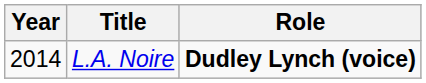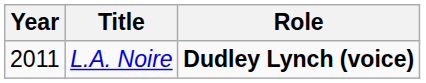 <table class="wikitable sortable">
 <tr>
 <th>Year</th>
 <th>Title</th>
 <th>Role</th>
 </tr>
 <tr>
-<td>2014</td>
+<td>2011</td>
 <td><em><a href='#'>L.A. Noire</a></em></td>
 <td><strong>Dudley Lynch (voice)</strong></td>
 </tr>
 </table>
